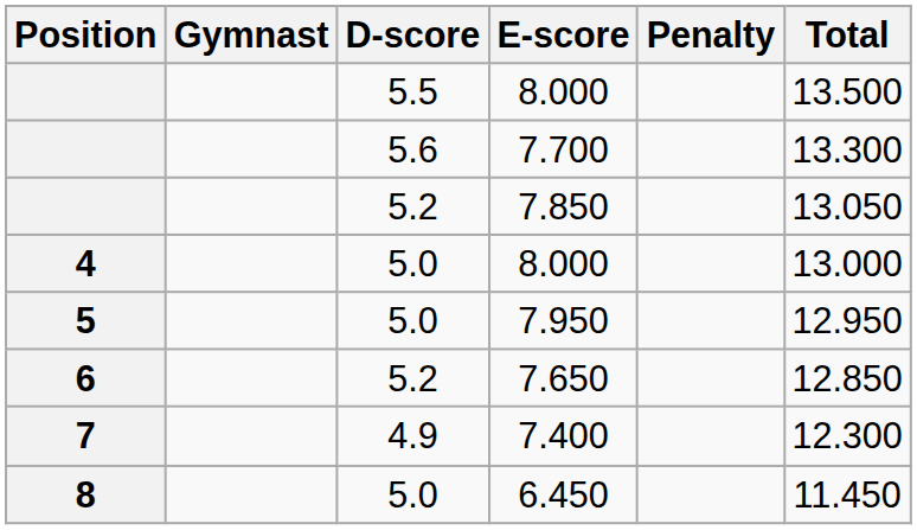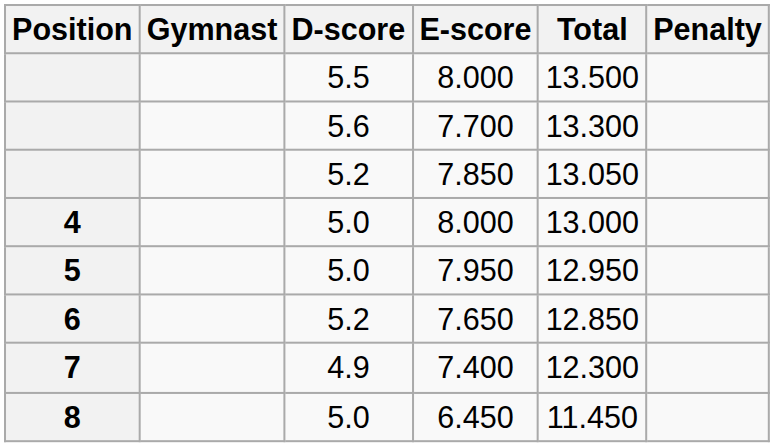 <table class="wikitable sortable" style="text-align:center; font-size:95%">
 <tr>
 <th scope=col>Position</th>
 <th scope=col>Gymnast</th>
 <th scope=col>D-score</th>
 <th scope=col>E-score</th>
+<th scope=col>Total</th>
 <th scope=col>Penalty</th>
-<th scope=col>Total</th>
 </tr>
 <tr>
 <th scope=row></th>
 <td align=left></td>
 <td>5.5</td>
 <td>8.000</td>
+<td>13.500</td>
 <td></td>
-<td>13.500</td>
 </tr>
 <tr>
 <th scope=row></th>
 <td align=left></td>
 <td>5.6</td>
 <td>7.700</td>
+<td>13.300</td>
 <td></td>
-<td>13.300</td>
 </tr>
 <tr>
 <th scope=row></th>
 <td align=left></td>
 <td>5.2</td>
 <td>7.850</td>
+<td>13.050</td>
 <td></td>
-<td>13.050</td>
 </tr>
 <tr>
 <th scope=row>4</th>
 <td align=left></td>
 <td>5.0</td>
 <td>8.000</td>
+<td>13.000</td>
 <td></td>
-<td>13.000</td>
 </tr>
 <tr>
 <th scope=row>5</th>
 <td align=left></td>
 <td>5.0</td>
 <td>7.950</td>
+<td>12.950</td>
 <td></td>
-<td>12.950</td>
 </tr>
 <tr>
 <th scope=row>6</th>
 <td align=left></td>
 <td>5.2</td>
 <td>7.650</td>
+<td>12.850</td>
 <td></td>
-<td>12.850</td>
 </tr>
 <tr>
 <th scope=row>7</th>
 <td align=left></td>
 <td>4.9</td>
 <td>7.400</td>
+<td>12.300</td>
 <td></td>
-<td>12.300</td>
 </tr>
 <tr>
 <th scope=row>8</th>
 <td align=left></td>
 <td>5.0</td>
 <td>6.450</td>
+<td>11.450</td>
 <td></td>
-<td>11.450</td>
 </tr>
 </table>
